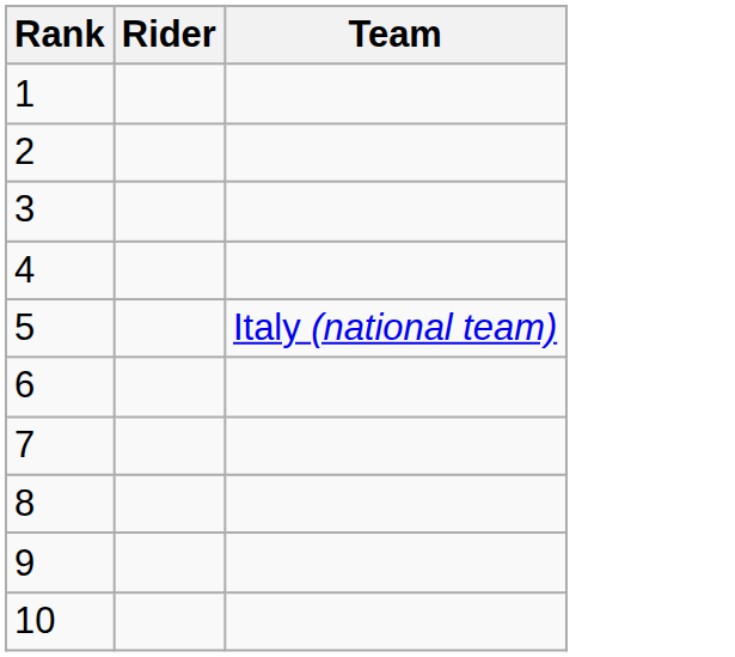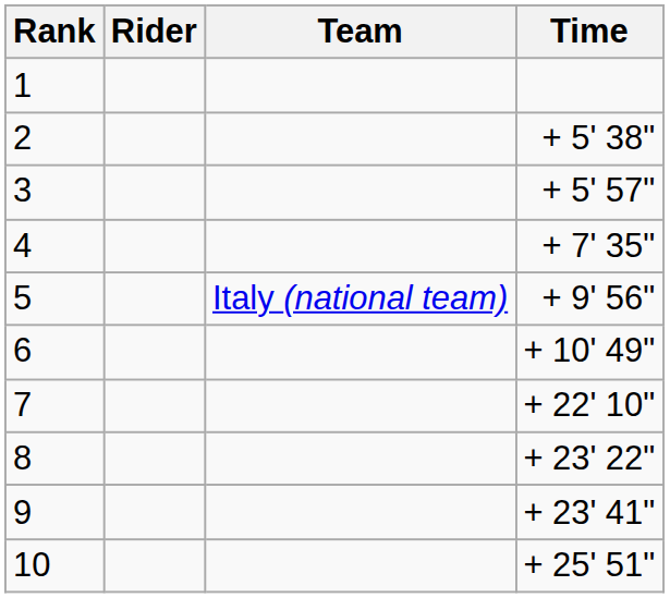 <table class="wikitable">
 <tr>
 <th>Rank</th>
 <th>Rider</th>
 <th>Team</th>
+<th>Time</th>
 </tr>
 <tr>
 <td>1</td>
 <td> </td>
 <td></td>
+<td align="right"></td>
 </tr>
 <tr>
 <td>2</td>
 <td></td>
 <td></td>
+<td align="right">+ 5' 38"</td>
 </tr>
 <tr>
 <td>3</td>
 <td></td>
 <td></td>
+<td align="right">+ 5' 57"</td>
 </tr>
 <tr>
 <td>4</td>
 <td></td>
 <td></td>
+<td align="right">+ 7' 35"</td>
 </tr>
 <tr>
 <td>5</td>
 <td></td>
 <td><a href='#'>Italy <em>(national team)</em></a></td>
+<td align="right">+ 9' 56"</td>
 </tr>
 <tr>
 <td>6</td>
 <td></td>
 <td></td>
+<td align="right">+ 10' 49"</td>
 </tr>
 <tr>
 <td>7</td>
 <td></td>
 <td></td>
+<td align="right">+ 22' 10"</td>
 </tr>
 <tr>
 <td>8</td>
 <td></td>
 <td></td>
+<td align="right">+ 23' 22"</td>
 </tr>
 <tr>
 <td>9</td>
 <td></td>
 <td></td>
+<td align="right">+ 23' 41"</td>
 </tr>
 <tr>
 <td>10</td>
 <td></td>
 <td></td>
+<td align="right">+ 25' 51"</td>
 </tr>
 </table>
